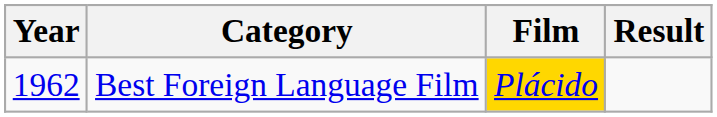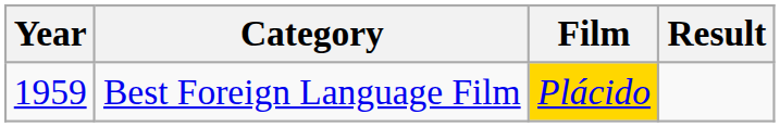 <table class="wikitable sortable">
 <tr>
 <th>Year</th>
 <th>Category</th>
 <th>Film</th>
 <th>Result</th>
 </tr>
 <tr>
-<td><a href='#'>1962</a></td>
+<td><a href='#'>1959</a></td>
 <td rowspan="2"><a href='#'>Best Foreign Language Film</a></td>
 <td style="background: gold;"><em><a href='#'>Plácido</a></em></td>
 <td></td>
 </tr>
 </table>
